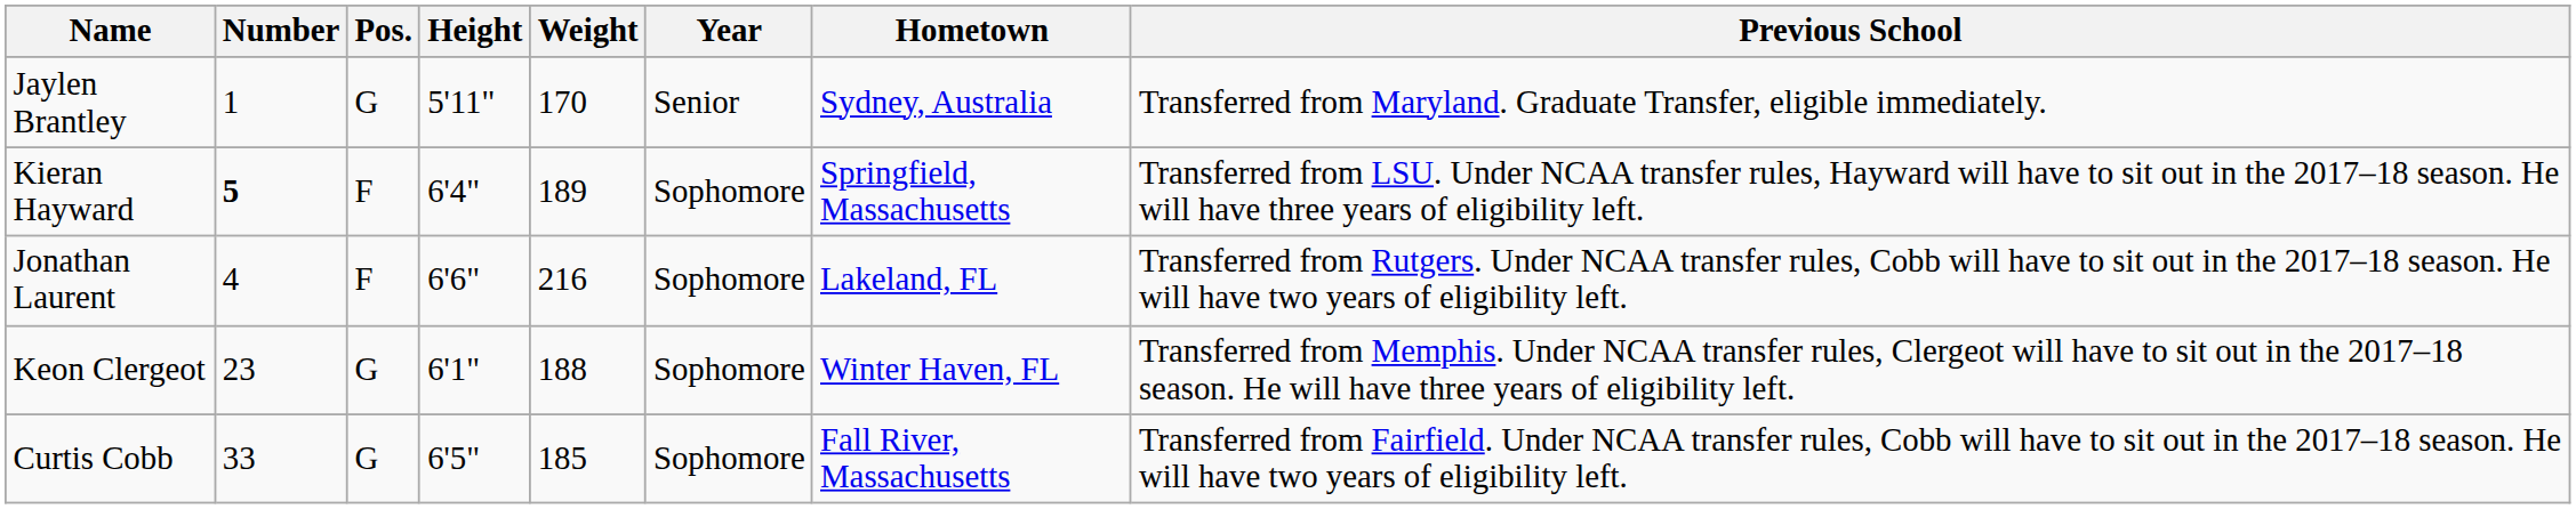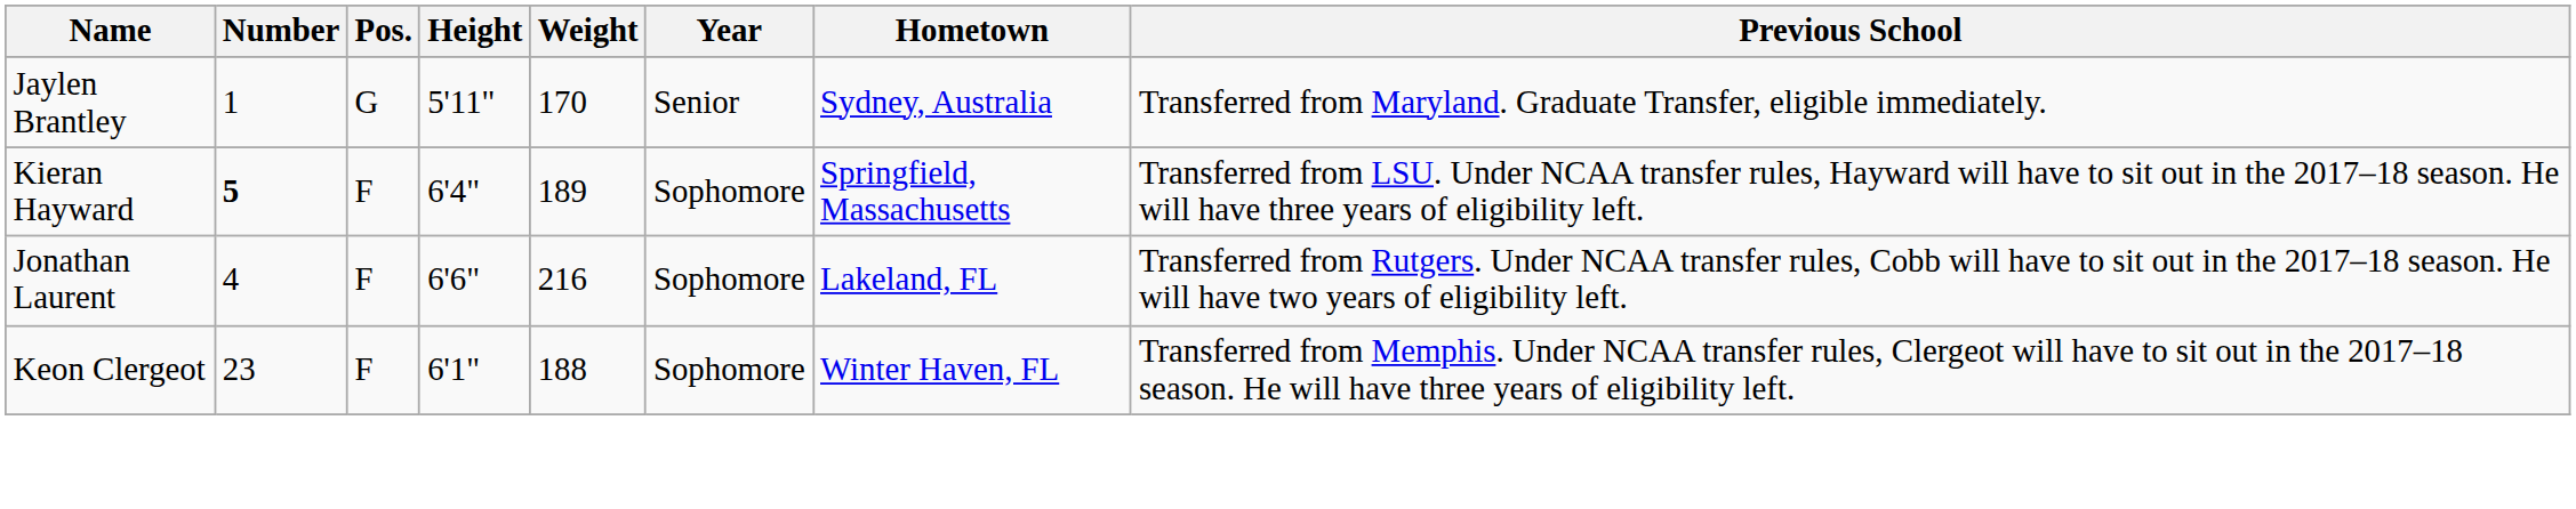 <table class="wikitable sortable" border="1">
 <tr>
 <th>Name</th>
 <th>Number</th>
 <th>Pos.</th>
 <th>Height</th>
 <th>Weight</th>
 <th>Year</th>
 <th>Hometown</th>
 <th class="unsortable">Previous School</th>
 </tr>
 <tr>
 <td>Jaylen Brantley</td>
 <td>1</td>
 <td>G</td>
 <td>5'11"</td>
 <td>170</td>
 <td>Senior</td>
 <td><a href='#'>Sydney, Australia</a></td>
 <td>Transferred from <a href='#'>Maryland</a>. Graduate Transfer, eligible immediately.</td>
 </tr>
 <tr>
 <td>Kieran Hayward</td>
 <td><strong>5</strong></td>
 <td>F</td>
 <td>6'4"</td>
 <td>189</td>
 <td>Sophomore</td>
 <td><a href='#'>Springfield, Massachusetts</a></td>
 <td>Transferred from <a href='#'>LSU</a>. Under NCAA transfer rules, Hayward will have to sit out in the 2017–18 season. He will have three years of eligibility left.</td>
 </tr>
 <tr>
 <td>Jonathan Laurent</td>
 <td>4</td>
 <td>F</td>
 <td>6'6"</td>
 <td>216</td>
 <td>Sophomore</td>
 <td><a href='#'>Lakeland, FL</a></td>
 <td>Transferred from <a href='#'>Rutgers</a>. Under NCAA transfer rules, Cobb will have to sit out in the 2017–18 season. He will have two years of eligibility left.</td>
 </tr>
 <tr>
 <td>Keon Clergeot</td>
 <td>23</td>
-<td>G</td>
+<td>F</td>
 <td>6'1"</td>
 <td>188</td>
 <td>Sophomore</td>
 <td><a href='#'>Winter Haven, FL</a></td>
 <td>Transferred from <a href='#'>Memphis</a>. Under NCAA transfer rules, Clergeot will have to sit out in the 2017–18 season. He will have three years of eligibility left.</td>
 </tr>
-<tr>
-<td>Curtis Cobb</td>
-<td>33</td>
-<td>G</td>
-<td>6'5"</td>
-<td>185</td>
-<td>Sophomore</td>
-<td><a href='#'>Fall River, Massachusetts</a></td>
-<td>Transferred from <a href='#'>Fairfield</a>. Under NCAA transfer rules, Cobb will have to sit out in the 2017–18 season. He will have two years of eligibility left.</td>
-</tr>
 </table>
